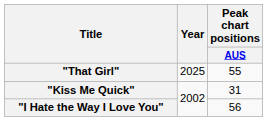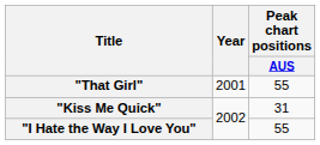 <table class="wikitable plainrowheaders" style="text-align:center;">
 <tr>
 <th scope="col" rowspan="2" style="width:15em;">Title</th>
 <th scope="col" rowspan="2" style="width:1em;">Year</th>
 <th scope="col" colspan="1">Peak chart positions</th>
 </tr>
 <tr>
 <th scope="col" style="width:3em;font-size:90%;"><a href='#'>AUS</a><br></th>
 </tr>
 <tr>
 <th scope="row">"That Girl"</th>
-<td rowspan="1">2025</td>
+<td rowspan="1">2001</td>
 <td>55</td>
 </tr>
 <tr>
 <th scope="row">"Kiss Me Quick"</th>
 <td rowspan="2">2002</td>
 <td>31</td>
 </tr>
 <tr>
 <th scope="row">"I Hate the Way I Love You"</th>
-<td>56</td>
+<td>55</td>
 </tr>
 </table>
